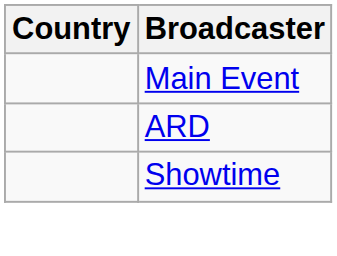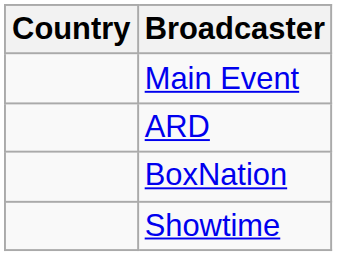 <table class="wikitable">
 <tr>
 <th align=center>Country</th>
 <th align=center>Broadcaster</th>
 </tr>
 <tr>
 <td></td>
 <td><a href='#'>Main Event</a></td>
 </tr>
 <tr>
 <td></td>
 <td><a href='#'>ARD</a></td>
 </tr>
 <tr>
 <td></td>
+<td><a href='#'>BoxNation</a></td>
+</tr>
+<tr>
+<td></td>
 <td><a href='#'>Showtime</a></td>
 </tr>
 </table>
